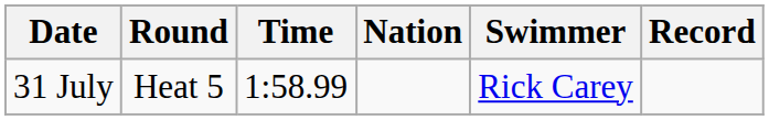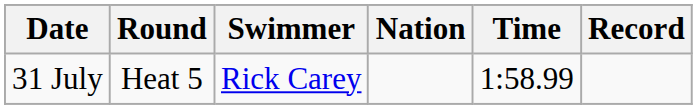 <table class="wikitable sortable" style="text-align:center" style=text-align:center>
 <tr>
 <th>Date</th>
 <th>Round</th>
+<th>Swimmer</th>
+<th>Nation</th>
 <th>Time</th>
-<th>Nation</th>
-<th>Swimmer</th>
 <th>Record</th>
 </tr>
 <tr>
 <td>31 July</td>
 <td>Heat 5</td>
+<td align=left><a href='#'>Rick Carey</a></td>
+<td align=left></td>
 <td>1:58.99</td>
-<td align=left></td>
-<td align=left><a href='#'>Rick Carey</a></td>
 <td></td>
 </tr>
 </table>
